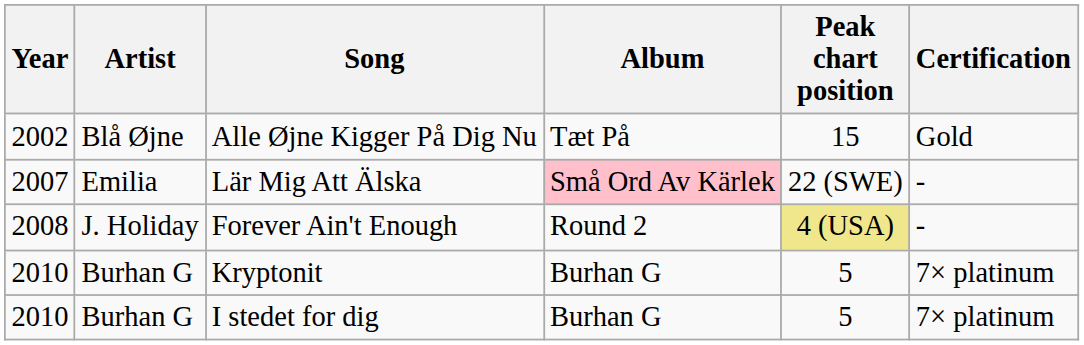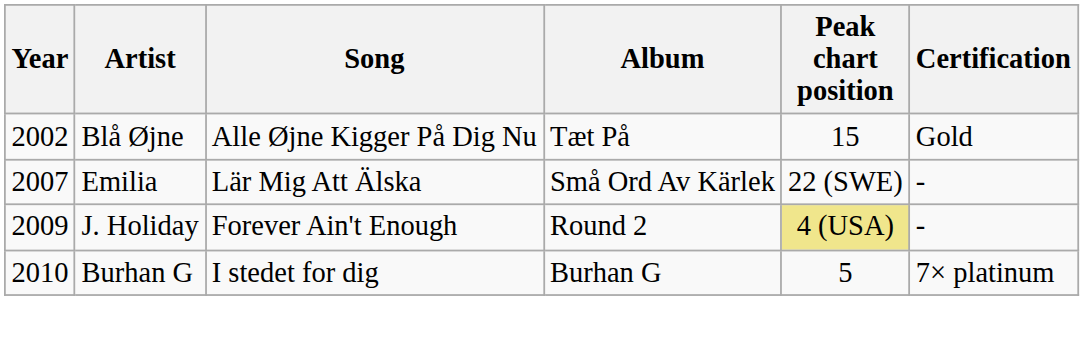 <table class="wikitable">
 <tr>
 <th>Year</th>
 <th>Artist</th>
 <th>Song</th>
 <th>Album</th>
 <th>Peak<br>chart<br>position</th>
 <th>Certification</th>
 </tr>
 <tr>
 <td>2002</td>
 <td>Blå Øjne</td>
 <td>Alle Øjne Kigger På Dig Nu</td>
 <td>Tæt På</td>
 <td style="text-align:center;">15</td>
 <td>Gold</td>
 </tr>
 <tr>
 <td>2007</td>
 <td>Emilia</td>
 <td>Lär Mig Att Älska</td>
-<td style="background: pink;">Små Ord Av Kärlek</td>
+<td>Små Ord Av Kärlek</td>
 <td style="text-align:center;">22 (SWE)</td>
 <td>-</td>
 </tr>
 <tr>
-<td>2008</td>
+<td>2009</td>
 <td>J. Holiday</td>
 <td>Forever Ain't Enough</td>
 <td>Round 2</td>
 <td style="background: khaki; text-align:center;">4 (USA)</td>
 <td>-</td>
-</tr>
-<tr>
-<td>2010</td>
-<td>Burhan G</td>
-<td>Kryptonit</td>
-<td>Burhan G</td>
-<td style="text-align:center;">5</td>
-<td>7× platinum</td>
 </tr>
 <tr>
 <td>2010</td>
 <td>Burhan G</td>
 <td>I stedet for dig</td>
 <td>Burhan G</td>
 <td style="text-align:center;">5</td>
 <td>7× platinum</td>
 </tr>
 </table>
